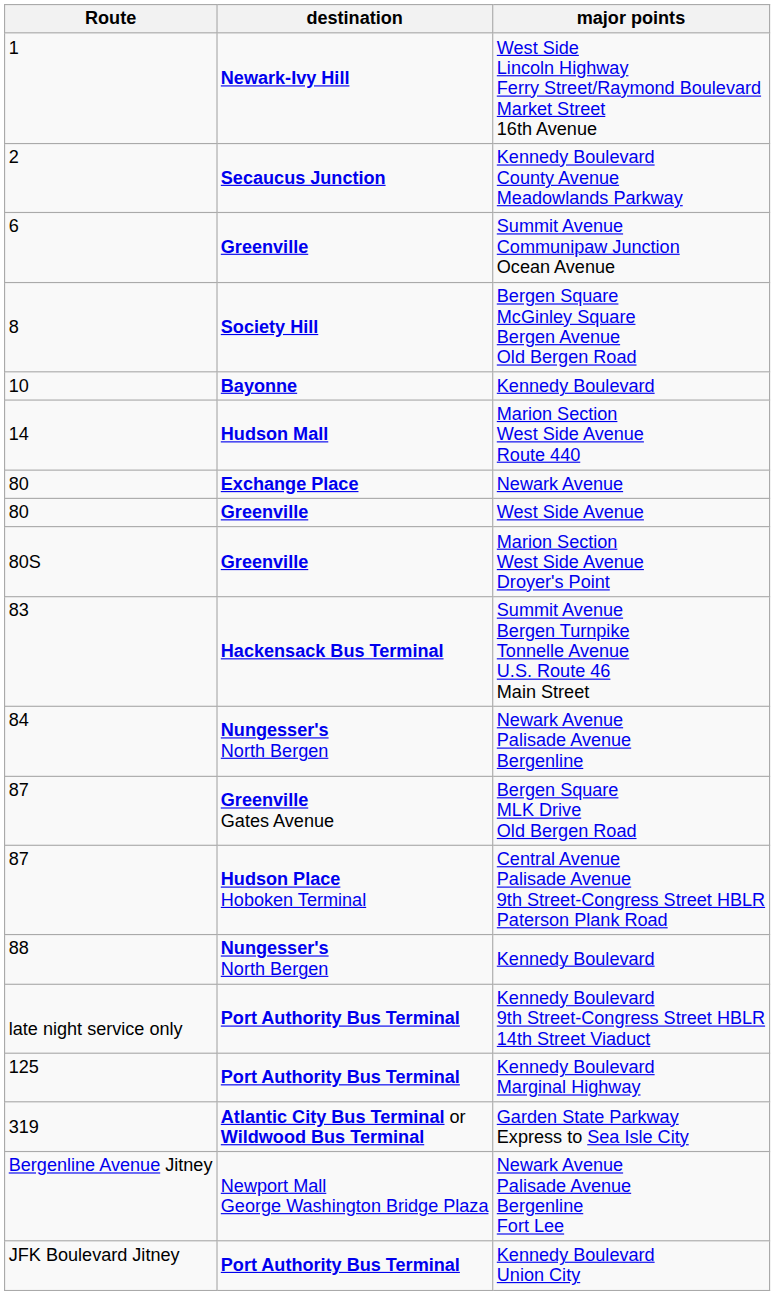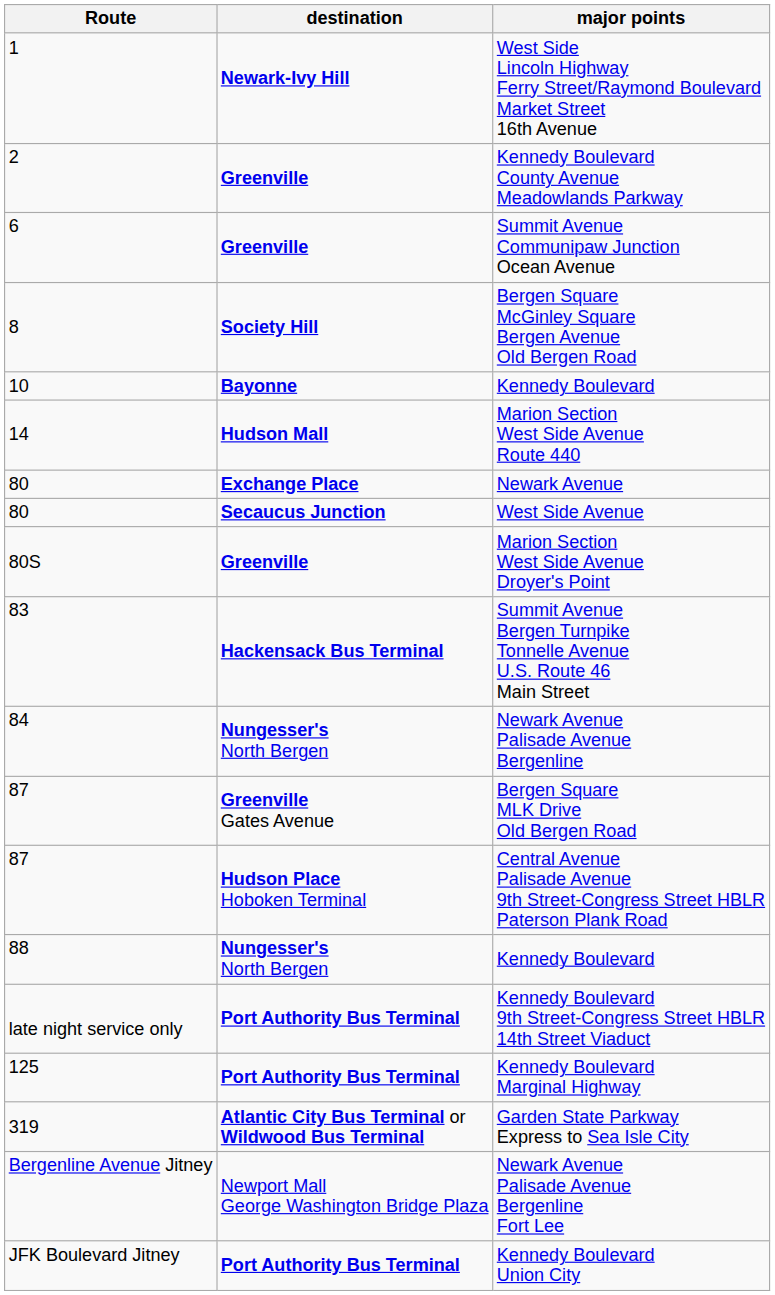 <table class=wikitable>
 <tr>
 <th>Route</th>
 <th colspan=1>destination</th>
 <th>major points</th>
 </tr>
 <tr>
 <td valign=top>1<br></td>
 <td><strong><a href='#'>Newark-Ivy Hill</a></strong><br><br></td>
 <td><a href='#'>West Side</a><br><a href='#'>Lincoln Highway</a><br><a href='#'>Ferry Street/Raymond Boulevard</a><br><a href='#'>Market Street</a><br>16th Avenue</td>
 </tr>
 <tr>
 <td valign=top>2<br></td>
-<td><strong><a href='#'>Secaucus Junction</a></strong></td>
+<td><strong><a href='#'>Greenville</a></strong><br></td>
 <td><a href='#'>Kennedy Boulevard</a><br><a href='#'>County Avenue</a><br><a href='#'>Meadowlands Parkway</a></td>
 </tr>
 <tr>
 <td valign=top>6<br></td>
 <td><strong><a href='#'>Greenville</a></strong><br></td>
 <td><a href='#'>Summit Avenue</a><br><a href='#'>Communipaw Junction</a><br>Ocean Avenue</td>
 </tr>
 <tr>
 <td>8<br></td>
 <td><strong><a href='#'>Society Hill</a></strong></td>
 <td><a href='#'>Bergen Square</a><br><a href='#'>McGinley Square</a><br><a href='#'>Bergen Avenue</a><br><a href='#'>Old Bergen Road</a></td>
 </tr>
 <tr>
 <td>10</td>
 <td><strong><a href='#'>Bayonne</a></strong><br></td>
 <td><a href='#'>Kennedy Boulevard</a></td>
 </tr>
 <tr>
 <td>14<br></td>
 <td><strong><a href='#'>Hudson Mall</a></strong></td>
 <td><a href='#'>Marion Section</a><br><a href='#'>West Side Avenue</a><br><a href='#'>Route 440</a></td>
 </tr>
 <tr>
 <td valign="top">80<br></td>
 <td><strong><a href='#'>Exchange Place</a></strong></td>
 <td><a href='#'>Newark Avenue</a></td>
 </tr>
 <tr>
 <td valign="top">80<br></td>
-<td><strong><a href='#'>Greenville</a></strong><br></td>
+<td><strong><a href='#'>Secaucus Junction</a></strong></td>
 <td><a href='#'>West Side Avenue</a><br></td>
 </tr>
 <tr>
 <td>80S<br></td>
 <td><strong><a href='#'>Greenville</a></strong></td>
 <td><a href='#'>Marion Section</a><br><a href='#'>West Side Avenue</a><br><a href='#'>Droyer's Point</a></td>
 </tr>
 <tr>
 <td valign=top>83<br><br></td>
 <td><strong><a href='#'>Hackensack Bus Terminal</a></strong></td>
 <td><a href='#'>Summit Avenue</a><br><a href='#'>Bergen Turnpike</a><br><a href='#'>Tonnelle Avenue</a><br><a href='#'>U.S. Route 46</a><br>Main Street</td>
 </tr>
 <tr>
 <td valign=top>84<br></td>
 <td><strong><a href='#'>Nungesser's</a></strong><br><a href='#'>North Bergen</a></td>
 <td><a href='#'>Newark Avenue</a><br><a href='#'>Palisade Avenue</a><br><a href='#'>Bergenline</a></td>
 </tr>
 <tr>
 <td valign=top>87<br></td>
 <td><strong><a href='#'>Greenville</a></strong><br>Gates Avenue</td>
 <td><a href='#'>Bergen Square</a><br><a href='#'>MLK Drive</a><br><a href='#'>Old Bergen Road</a></td>
 </tr>
 <tr>
 <td valign=top>87<br></td>
 <td><strong><a href='#'>Hudson Place</a></strong><br><a href='#'>Hoboken Terminal</a></td>
 <td><a href='#'>Central Avenue</a><br><a href='#'>Palisade Avenue</a><br><a href='#'>9th Street-Congress Street HBLR</a><br><a href='#'>Paterson Plank Road</a></td>
 </tr>
 <tr>
 <td valign=top>88<br></td>
 <td><strong><a href='#'>Nungesser's</a></strong><br><a href='#'>North Bergen</a></td>
 <td><a href='#'>Kennedy Boulevard</a></td>
 </tr>
 <tr>
 <td><br>late night service only</td>
 <td><strong><a href='#'>Port Authority Bus Terminal</a></strong><br></td>
 <td><a href='#'>Kennedy Boulevard</a><br><a href='#'>9th Street-Congress Street HBLR</a><br><a href='#'>14th Street Viaduct</a></td>
 </tr>
 <tr>
 <td valign=top>125<br></td>
 <td><strong><a href='#'>Port Authority Bus Terminal</a></strong><br></td>
 <td><a href='#'>Kennedy Boulevard</a><br><a href='#'>Marginal Highway</a></td>
 </tr>
 <tr>
 <td>319<br></td>
 <td><strong><a href='#'>Atlantic City Bus Terminal</a></strong> or<br><strong><a href='#'>Wildwood Bus Terminal</a></strong><br></td>
 <td><a href='#'>Garden State Parkway</a><br>Express to <a href='#'>Sea Isle City</a><br></td>
 </tr>
 <tr>
 <td valign=top><a href='#'>Bergenline Avenue</a> Jitney</td>
 <td><a href='#'>Newport Mall</a> <br> <a href='#'>George Washington Bridge Plaza</a></td>
 <td><a href='#'>Newark Avenue</a><br><a href='#'>Palisade Avenue</a><br><a href='#'>Bergenline</a> <br><a href='#'>Fort Lee</a></td>
 </tr>
 <tr>
 <td valign=top> JFK Boulevard Jitney <br><br></td>
 <td><strong><a href='#'>Port Authority Bus Terminal</a></strong><br></td>
 <td><a href='#'>Kennedy Boulevard</a> <br><a href='#'>Union City</a></td>
 </tr>
 </table>
